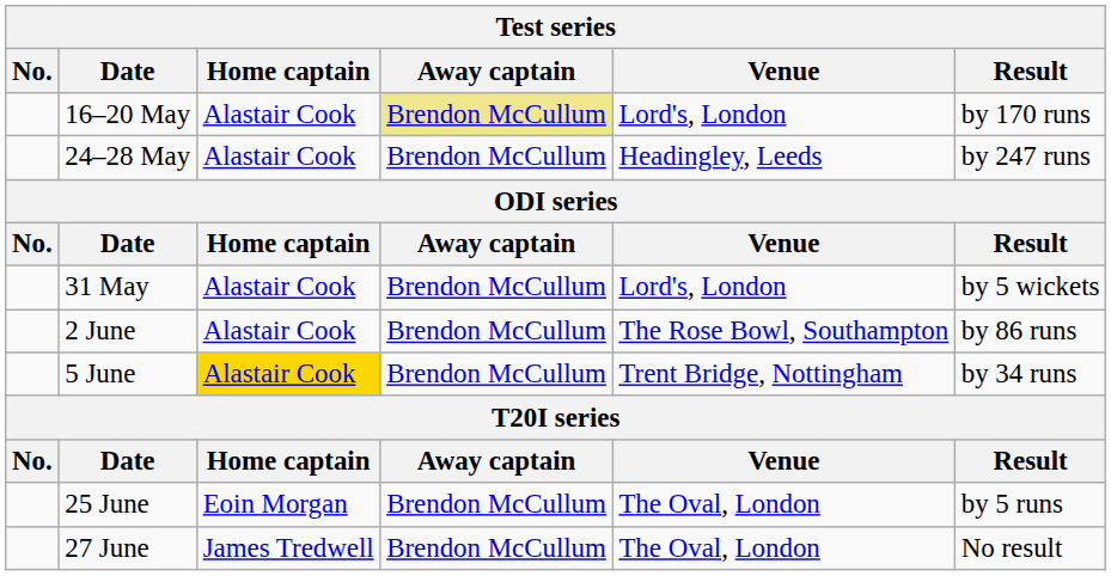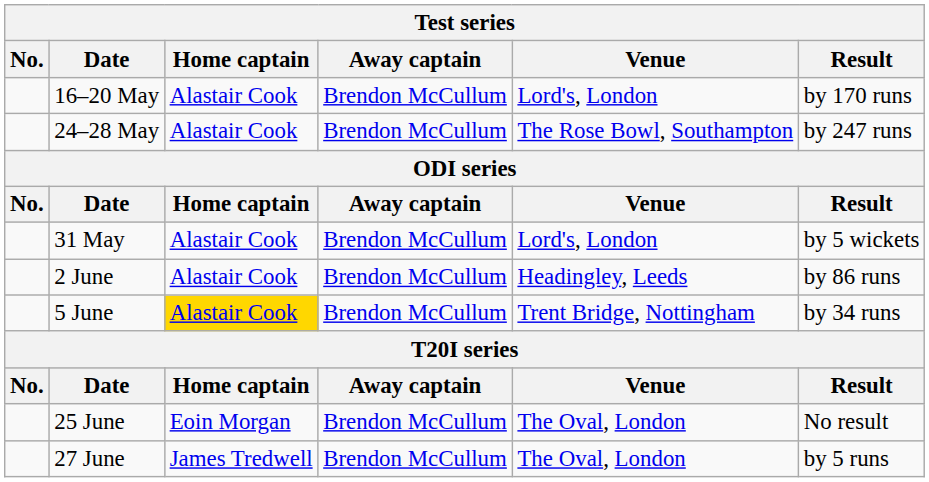 <table class="wikitable">
 <tr>
 <th colspan="9">Test series</th>
 </tr>
 <tr>
 <th>No.</th>
 <th>Date</th>
 <th>Home captain</th>
 <th>Away captain</th>
 <th>Venue</th>
 <th>Result</th>
 </tr>
 <tr>
 <td></td>
 <td>16–20 May</td>
 <td><a href='#'>Alastair Cook</a></td>
-<td style="background: khaki;"><a href='#'>Brendon McCullum</a></td>
+<td><a href='#'>Brendon McCullum</a></td>
 <td><a href='#'>Lord's</a>, <a href='#'>London</a></td>
 <td> by 170 runs</td>
 </tr>
 <tr>
 <td></td>
 <td>24–28 May</td>
 <td><a href='#'>Alastair Cook</a></td>
 <td><a href='#'>Brendon McCullum</a></td>
-<td><a href='#'>Headingley</a>, <a href='#'>Leeds</a></td>
+<td><a href='#'>The Rose Bowl</a>, <a href='#'>Southampton</a></td>
 <td> by 247 runs</td>
 </tr>
 <tr>
 <th colspan="9">ODI series</th>
 </tr>
 <tr>
 <th>No.</th>
 <th>Date</th>
 <th>Home captain</th>
 <th>Away captain</th>
 <th>Venue</th>
 <th>Result</th>
 </tr>
 <tr>
 <td></td>
 <td>31 May</td>
 <td><a href='#'>Alastair Cook</a></td>
 <td><a href='#'>Brendon McCullum</a></td>
 <td><a href='#'>Lord's</a>, <a href='#'>London</a></td>
 <td> by 5 wickets</td>
 </tr>
 <tr>
 <td></td>
 <td>2 June</td>
 <td><a href='#'>Alastair Cook</a></td>
 <td><a href='#'>Brendon McCullum</a></td>
-<td><a href='#'>The Rose Bowl</a>, <a href='#'>Southampton</a></td>
+<td><a href='#'>Headingley</a>, <a href='#'>Leeds</a></td>
 <td> by 86 runs</td>
 </tr>
 <tr>
 <td></td>
 <td>5 June</td>
 <td style="background: gold;"><a href='#'>Alastair Cook</a></td>
 <td><a href='#'>Brendon McCullum</a></td>
 <td><a href='#'>Trent Bridge</a>, <a href='#'>Nottingham</a></td>
 <td> by 34 runs</td>
 </tr>
 <tr>
 <th colspan="9">T20I series</th>
 </tr>
 <tr>
 <th>No.</th>
 <th>Date</th>
 <th>Home captain</th>
 <th>Away captain</th>
 <th>Venue</th>
 <th>Result</th>
 </tr>
 <tr>
 <td></td>
 <td>25 June</td>
 <td><a href='#'>Eoin Morgan</a></td>
 <td><a href='#'>Brendon McCullum</a></td>
 <td><a href='#'>The Oval</a>, <a href='#'>London</a></td>
-<td> by 5 runs</td>
+<td>No result</td>
 </tr>
 <tr>
 <td></td>
 <td>27 June</td>
 <td><a href='#'>James Tredwell</a></td>
 <td><a href='#'>Brendon McCullum</a></td>
 <td><a href='#'>The Oval</a>, <a href='#'>London</a></td>
-<td>No result</td>
+<td> by 5 runs</td>
 </tr>
 </table>
